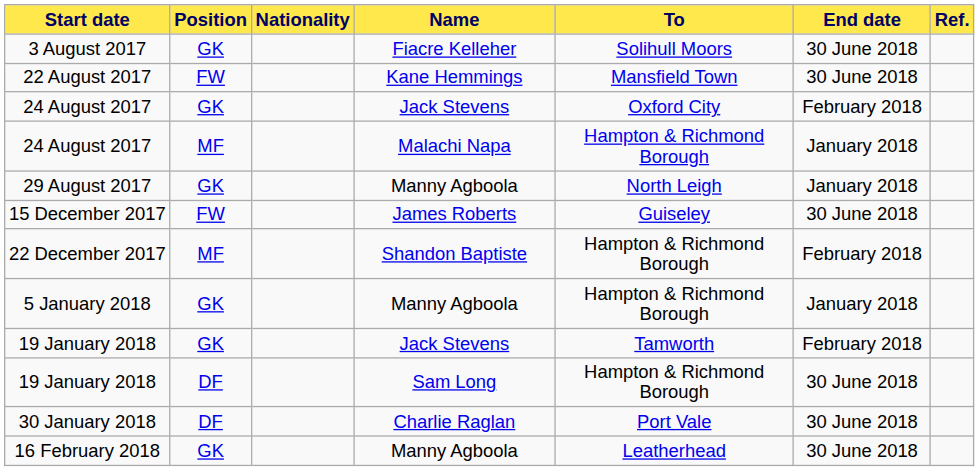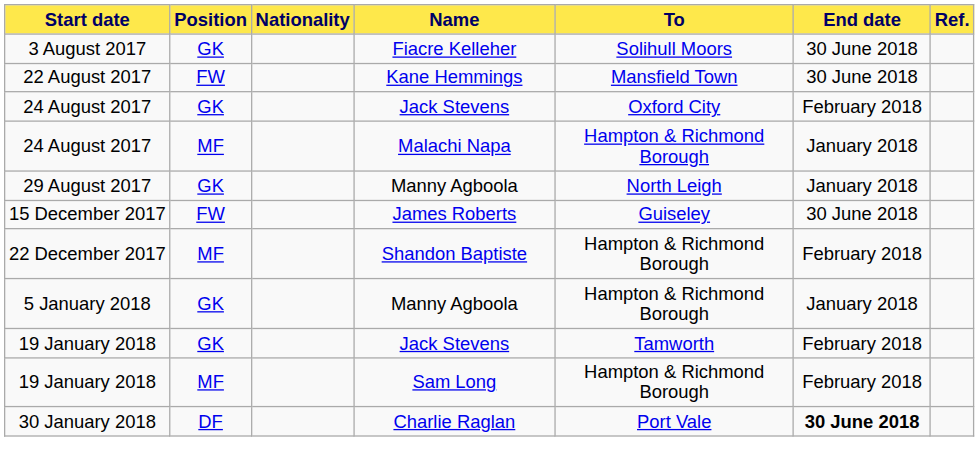 <table class="wikitable"  style="text-align:center; font-size:90%; ">
 <tr>
 <th style="background:#FEE84B; color:#000066; width:100px;">Start date</th>
 <th style="background:#FEE84B; color:#000066; width:50px;">Position</th>
 <th style="background:#FEE84B; color:#000066; width:50px;">Nationality</th>
 <th style="background:#FEE84B; color:#000066; width:150px;">Name</th>
 <th style="background:#FEE84B; color:#000066; width:180px;">To</th>
 <th style="background:#FEE84B; color:#000066; width:100px;">End date</th>
 <th style="background:#FEE84B; color:#000066; width:25px;">Ref.</th>
 </tr>
 <tr>
 <td>3 August 2017</td>
 <td><a href='#'>GK</a></td>
 <td></td>
 <td><a href='#'>Fiacre Kelleher</a></td>
 <td><a href='#'>Solihull Moors</a></td>
 <td>30 June 2018</td>
 <td></td>
 </tr>
 <tr>
 <td>22 August 2017</td>
 <td><a href='#'>FW</a></td>
 <td></td>
 <td><a href='#'>Kane Hemmings</a></td>
 <td><a href='#'>Mansfield Town</a></td>
 <td>30 June 2018</td>
 <td></td>
 </tr>
 <tr>
 <td>24 August 2017</td>
 <td><a href='#'>GK</a></td>
 <td></td>
 <td><a href='#'>Jack Stevens</a></td>
 <td><a href='#'>Oxford City</a></td>
 <td>February 2018</td>
 <td></td>
 </tr>
 <tr>
 <td>24 August 2017</td>
 <td><a href='#'>MF</a></td>
 <td></td>
 <td><a href='#'>Malachi Napa</a></td>
 <td><a href='#'>Hampton & Richmond Borough</a></td>
 <td>January 2018</td>
 <td></td>
 </tr>
 <tr>
 <td>29 August 2017</td>
 <td><a href='#'>GK</a></td>
 <td></td>
 <td>Manny Agboola</td>
 <td><a href='#'>North Leigh</a></td>
 <td>January 2018</td>
 <td></td>
 </tr>
 <tr>
 <td style="white-space: nowrap;">15 December 2017</td>
 <td><a href='#'>FW</a></td>
 <td></td>
 <td><a href='#'>James Roberts</a></td>
 <td><a href='#'>Guiseley</a></td>
 <td>30 June 2018</td>
 <td></td>
 </tr>
 <tr>
 <td style="white-space: nowrap;">22 December 2017</td>
 <td><a href='#'>MF</a></td>
 <td></td>
 <td><a href='#'>Shandon Baptiste</a></td>
 <td>Hampton & Richmond Borough</td>
 <td>February 2018</td>
 <td></td>
 </tr>
 <tr>
 <td>5 January 2018</td>
 <td><a href='#'>GK</a></td>
 <td></td>
 <td>Manny Agboola</td>
 <td>Hampton & Richmond Borough</td>
 <td>January 2018</td>
 <td></td>
 </tr>
 <tr>
 <td>19 January 2018</td>
 <td><a href='#'>GK</a></td>
 <td></td>
 <td><a href='#'>Jack Stevens</a></td>
 <td><a href='#'>Tamworth</a></td>
 <td>February 2018</td>
 <td></td>
 </tr>
 <tr>
 <td>19 January 2018</td>
-<td><a href='#'>DF</a></td>
+<td><a href='#'>MF</a></td>
 <td></td>
 <td><a href='#'>Sam Long</a></td>
 <td>Hampton & Richmond Borough</td>
-<td>30 June 2018</td>
+<td>February 2018</td>
 <td></td>
 </tr>
 <tr>
 <td>30 January 2018</td>
 <td><a href='#'>DF</a></td>
 <td></td>
 <td><a href='#'>Charlie Raglan</a></td>
 <td><a href='#'>Port Vale</a></td>
-<td>30 June 2018</td>
-<td></td>
-</tr>
-<tr>
-<td>16 February 2018</td>
-<td><a href='#'>GK</a></td>
-<td></td>
-<td>Manny Agboola</td>
-<td><a href='#'>Leatherhead</a></td>
-<td>30 June 2018</td>
+<td><strong>30 June 2018</strong></td>
 <td></td>
 </tr>
 </table>
